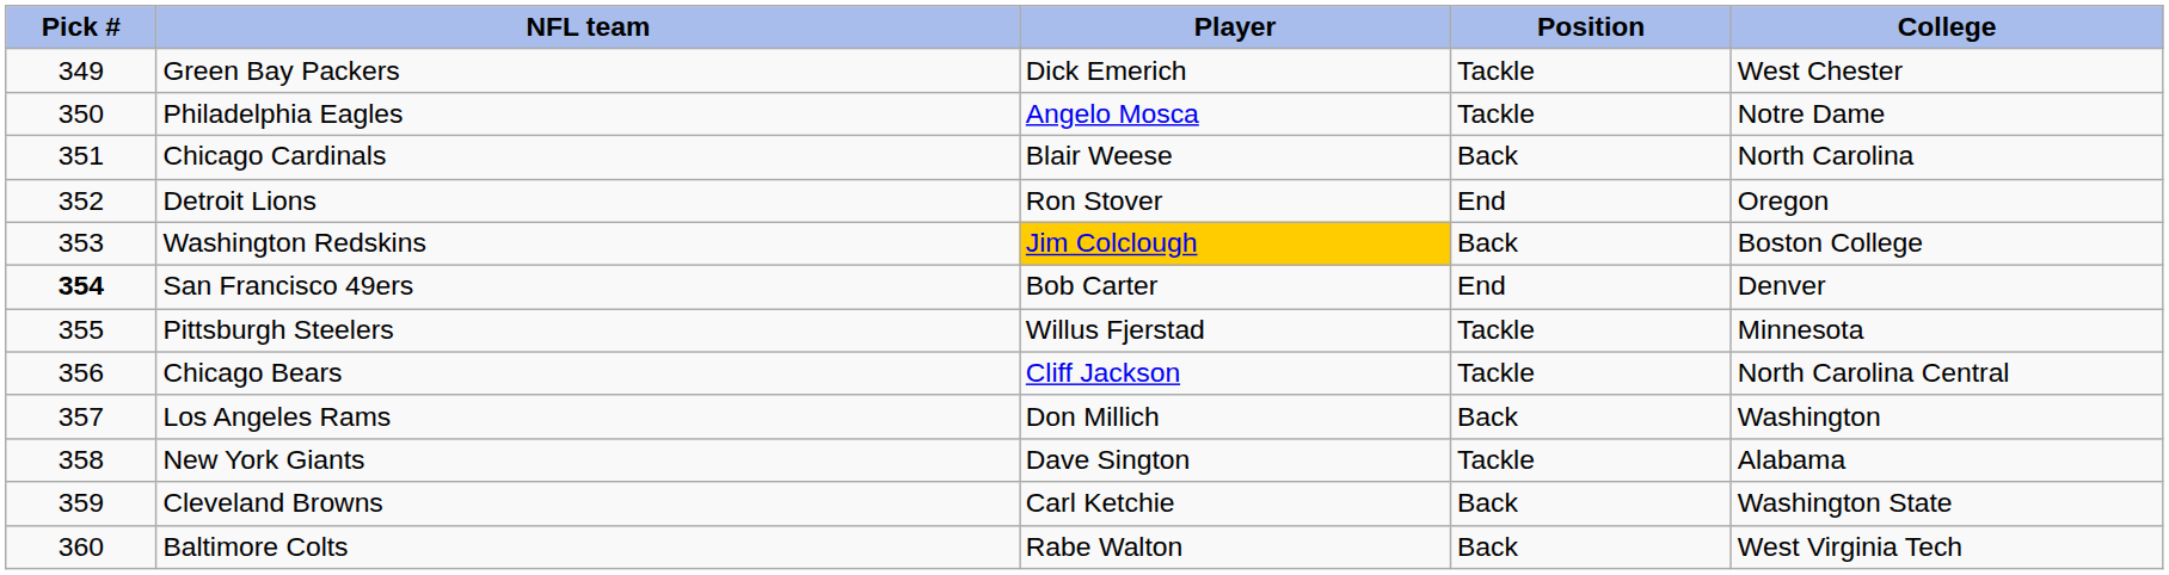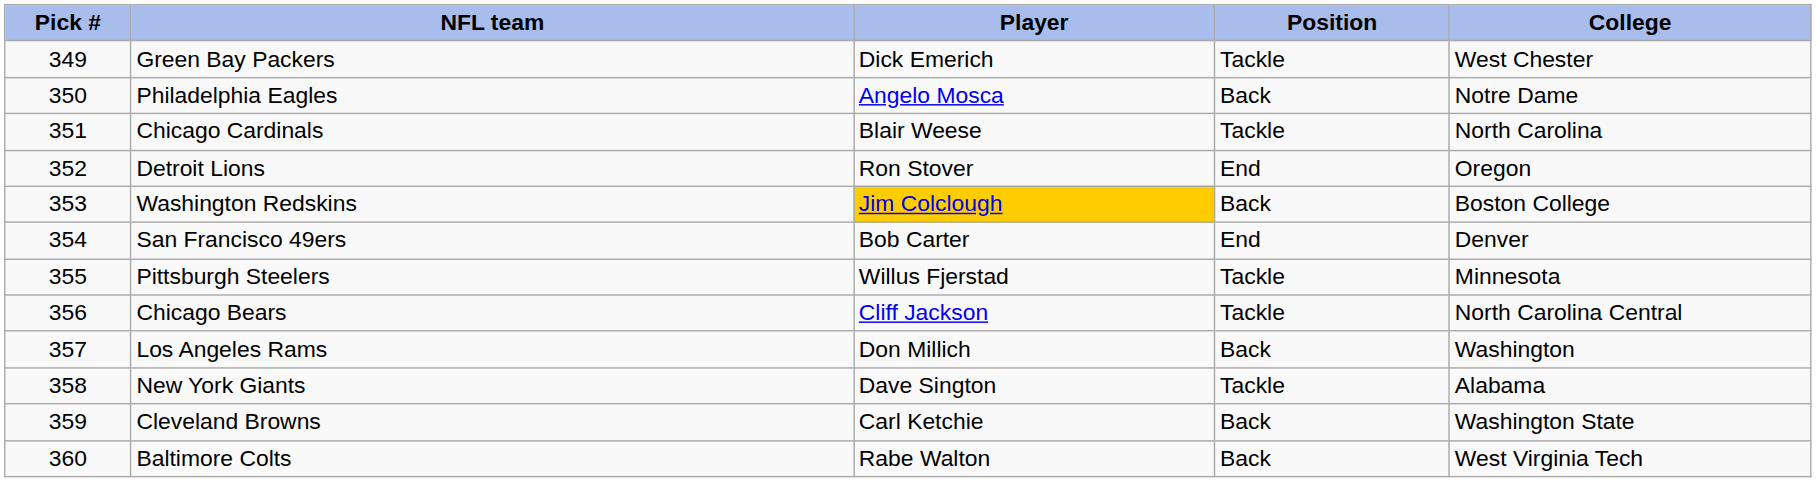 <table class="wikitable sortable sortable" style="width: 100%">
 <tr>
 <th style="background:#A8BDEC;" width=7%>Pick #</th>
 <th width=40% style="background:#A8BDEC;">NFL team</th>
 <th width=20% style="background:#A8BDEC;">Player</th>
 <th width=13% style="background:#A8BDEC;">Position</th>
 <th style="background:#A8BDEC;">College</th>
 </tr>
 <tr>
 <td align=center>349</td>
 <td>Green Bay Packers</td>
 <td>Dick Emerich</td>
 <td>Tackle</td>
 <td>West Chester</td>
 </tr>
 <tr>
 <td align=center>350</td>
 <td>Philadelphia Eagles</td>
 <td><a href='#'>Angelo Mosca</a></td>
-<td>Tackle</td>
+<td>Back</td>
 <td>Notre Dame</td>
 </tr>
 <tr>
 <td align=center>351</td>
 <td>Chicago Cardinals</td>
 <td>Blair Weese</td>
-<td>Back</td>
+<td>Tackle</td>
 <td>North Carolina</td>
 </tr>
 <tr>
 <td align=center>352</td>
 <td>Detroit Lions</td>
 <td>Ron Stover</td>
 <td>End</td>
 <td>Oregon</td>
 </tr>
 <tr>
 <td align=center>353</td>
 <td>Washington Redskins</td>
 <td bgcolor="#FFCC00"><a href='#'>Jim Colclough</a></td>
 <td>Back</td>
 <td>Boston College</td>
 </tr>
 <tr>
-<td align=center><strong>354</strong></td>
+<td align=center>354</td>
 <td>San Francisco 49ers</td>
 <td>Bob Carter</td>
 <td>End</td>
 <td>Denver</td>
 </tr>
 <tr>
 <td align=center>355</td>
 <td>Pittsburgh Steelers</td>
 <td>Willus Fjerstad</td>
 <td>Tackle</td>
 <td>Minnesota</td>
 </tr>
 <tr>
 <td align=center>356</td>
 <td>Chicago Bears</td>
 <td><a href='#'>Cliff Jackson</a></td>
 <td>Tackle</td>
 <td>North Carolina Central</td>
 </tr>
 <tr>
 <td align=center>357</td>
 <td>Los Angeles Rams</td>
 <td>Don Millich</td>
 <td>Back</td>
 <td>Washington</td>
 </tr>
 <tr>
 <td align=center>358</td>
 <td>New York Giants</td>
 <td>Dave Sington</td>
 <td>Tackle</td>
 <td>Alabama</td>
 </tr>
 <tr>
 <td align=center>359</td>
 <td>Cleveland Browns</td>
 <td>Carl Ketchie</td>
 <td>Back</td>
 <td>Washington State</td>
 </tr>
 <tr>
 <td align=center>360</td>
 <td>Baltimore Colts</td>
 <td>Rabe Walton</td>
 <td>Back</td>
 <td>West Virginia Tech</td>
 </tr>
 </table>
